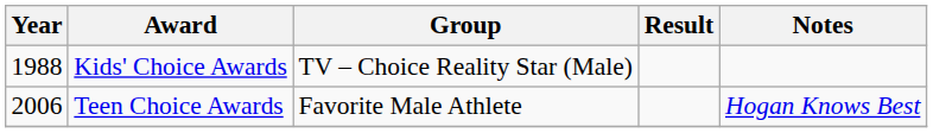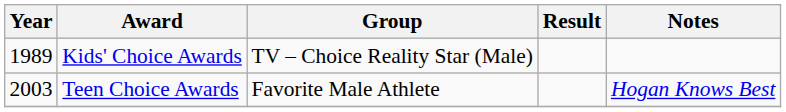 <table class="wikitable">
 <tr>
 <th>Year</th>
 <th>Award</th>
 <th>Group</th>
 <th>Result</th>
 <th>Notes</th>
 </tr>
 <tr>
-<td>1988</td>
+<td>1989</td>
 <td><a href='#'>Kids' Choice Awards</a></td>
 <td>TV – Choice Reality Star (Male)</td>
 <td></td>
 <td></td>
 </tr>
 <tr>
-<td>2006</td>
+<td>2003</td>
 <td><a href='#'>Teen Choice Awards</a></td>
 <td>Favorite Male Athlete</td>
 <td></td>
 <td><em><a href='#'>Hogan Knows Best</a></em></td>
 </tr>
 <tr>
 </tr>
 </table>
